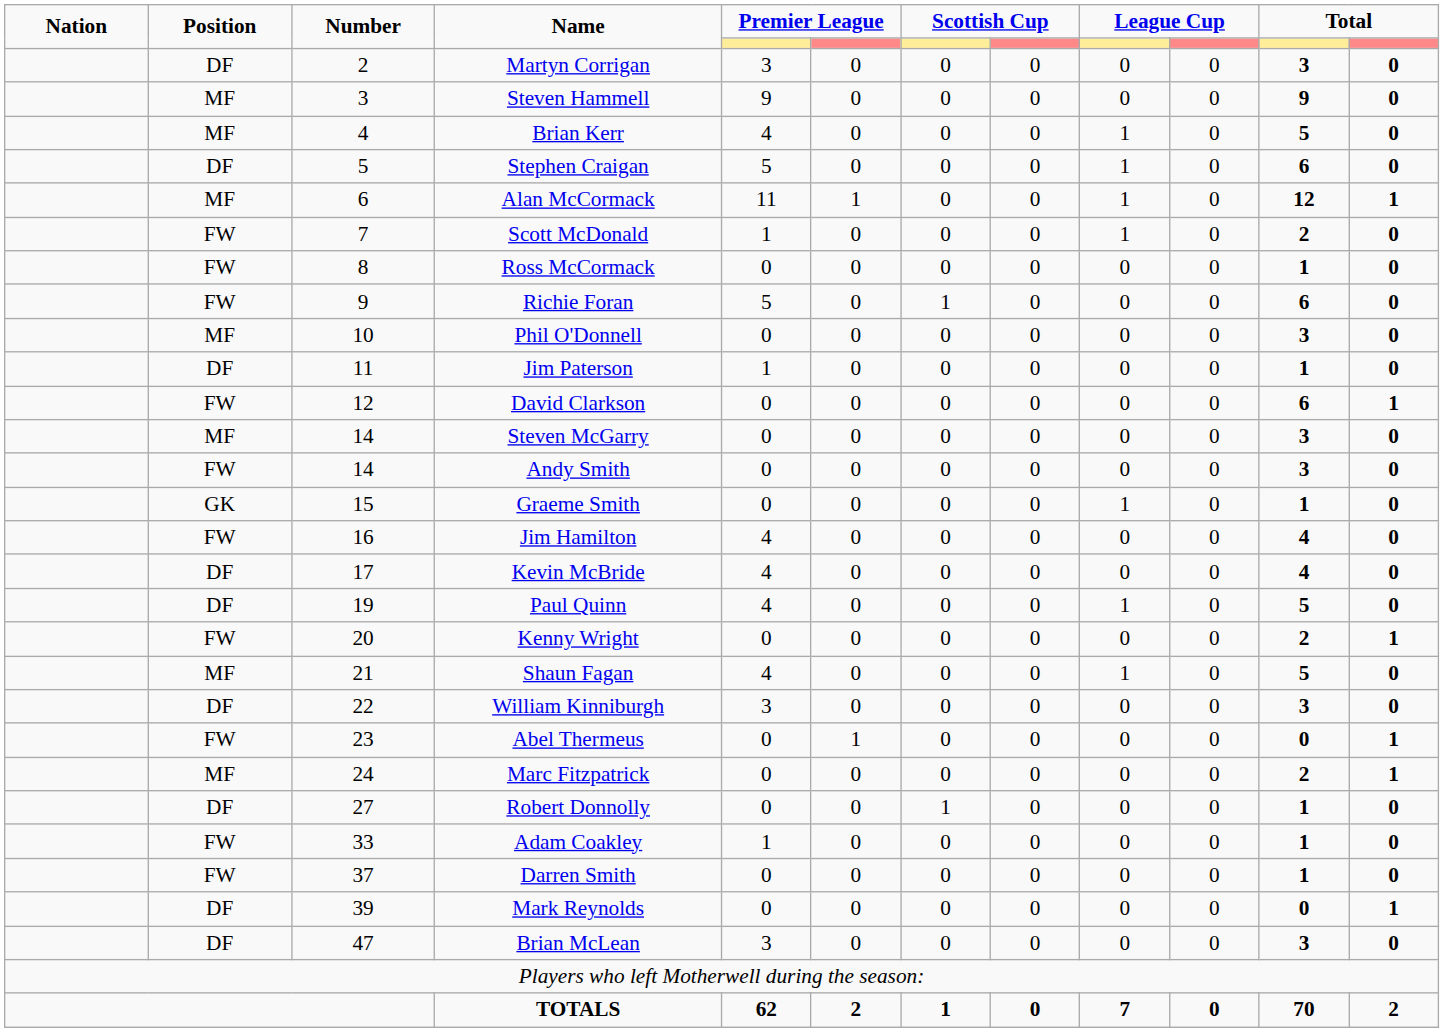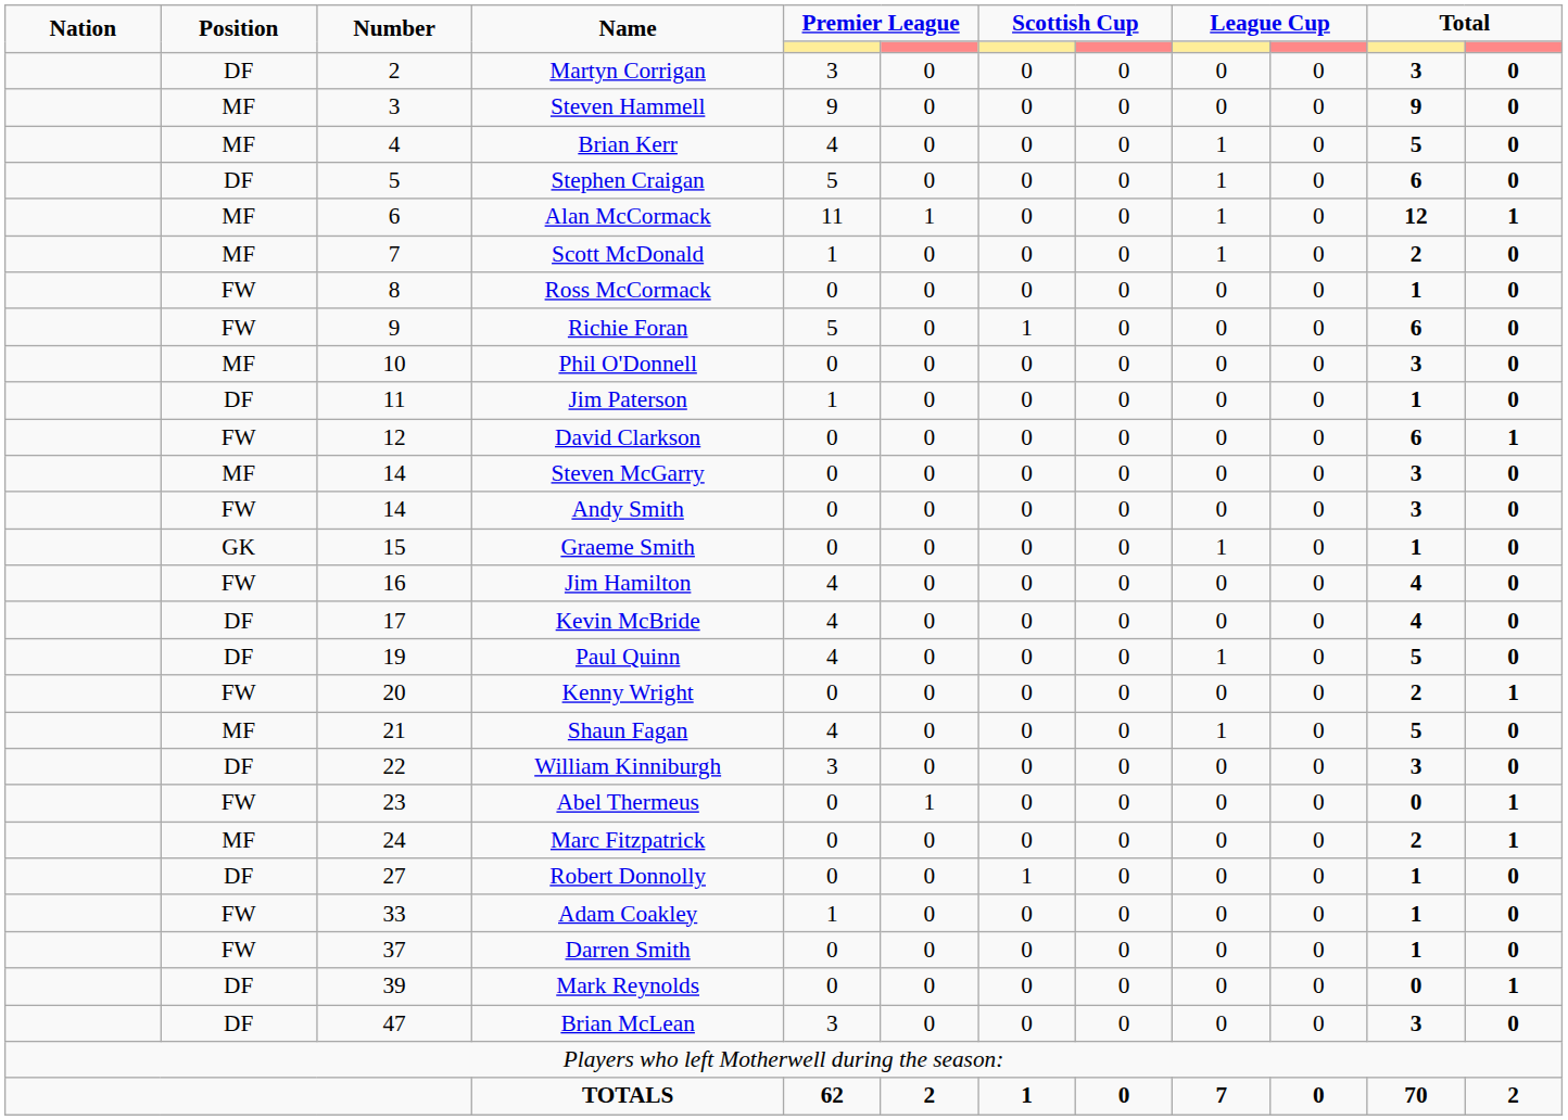 <table class="wikitable" style="font-size: 100%; text-align: center;">
 <tr>
 <td rowspan="2" width="10%" align="center"><strong>Nation</strong></td>
 <td rowspan="2" width="10%" align="center"><strong>Position</strong></td>
 <td rowspan="2" width="10%" align="center"><strong>Number</strong></td>
 <td rowspan="2" width="20%" align="center"><strong>Name</strong></td>
 <td colspan="2" align="center"><strong><a href='#'>Premier League</a></strong></td>
 <td colspan="2" align="center"><strong><a href='#'>Scottish Cup</a></strong></td>
 <td colspan="2" align="center"><strong><a href='#'>League Cup</a></strong></td>
 <td colspan="2" align="center"><strong>Total </strong></td>
 </tr>
 <tr>
 <th width=60 style="background: #FFEE99"></th>
 <th width=60 style="background: #FF8888"></th>
 <th width=60 style="background: #FFEE99"></th>
 <th width=60 style="background: #FF8888"></th>
 <th width=60 style="background: #FFEE99"></th>
 <th width=60 style="background: #FF8888"></th>
 <th width=60 style="background: #FFEE99"></th>
 <th width=60 style="background: #FF8888"></th>
 </tr>
 <tr>
 <td></td>
 <td>DF</td>
 <td>2</td>
 <td><a href='#'>Martyn Corrigan</a></td>
 <td>3</td>
 <td>0</td>
 <td>0</td>
 <td>0</td>
 <td>0</td>
 <td>0</td>
 <td><strong>3</strong></td>
 <td><strong>0</strong></td>
 </tr>
 <tr>
 <td></td>
 <td>MF</td>
 <td>3</td>
 <td><a href='#'>Steven Hammell</a></td>
 <td>9</td>
 <td>0</td>
 <td>0</td>
 <td>0</td>
 <td>0</td>
 <td>0</td>
 <td><strong>9</strong></td>
 <td><strong>0</strong></td>
 </tr>
 <tr>
 <td></td>
 <td>MF</td>
 <td>4</td>
 <td><a href='#'>Brian Kerr</a></td>
 <td>4</td>
 <td>0</td>
 <td>0</td>
 <td>0</td>
 <td>1</td>
 <td>0</td>
 <td><strong>5</strong></td>
 <td><strong>0</strong></td>
 </tr>
 <tr>
 <td></td>
 <td>DF</td>
 <td>5</td>
 <td><a href='#'>Stephen Craigan</a></td>
 <td>5</td>
 <td>0</td>
 <td>0</td>
 <td>0</td>
 <td>1</td>
 <td>0</td>
 <td><strong>6</strong></td>
 <td><strong>0</strong></td>
 </tr>
 <tr>
 <td></td>
 <td>MF</td>
 <td>6</td>
 <td><a href='#'>Alan McCormack</a></td>
 <td>11</td>
 <td>1</td>
 <td>0</td>
 <td>0</td>
 <td>1</td>
 <td>0</td>
 <td><strong>12</strong></td>
 <td><strong>1</strong></td>
 </tr>
 <tr>
 <td></td>
-<td>FW</td>
+<td>MF</td>
 <td>7</td>
 <td><a href='#'>Scott McDonald</a></td>
 <td>1</td>
 <td>0</td>
 <td>0</td>
 <td>0</td>
 <td>1</td>
 <td>0</td>
 <td><strong>2</strong></td>
 <td><strong>0</strong></td>
 </tr>
 <tr>
 <td></td>
 <td>FW</td>
 <td>8</td>
 <td><a href='#'>Ross McCormack</a></td>
 <td>0</td>
 <td>0</td>
 <td>0</td>
 <td>0</td>
 <td>0</td>
 <td>0</td>
 <td><strong>1</strong></td>
 <td><strong>0</strong></td>
 </tr>
 <tr>
 <td></td>
 <td>FW</td>
 <td>9</td>
 <td><a href='#'>Richie Foran</a></td>
 <td>5</td>
 <td>0</td>
 <td>1</td>
 <td>0</td>
 <td>0</td>
 <td>0</td>
 <td><strong>6</strong></td>
 <td><strong>0</strong></td>
 </tr>
 <tr>
 <td></td>
 <td>MF</td>
 <td>10</td>
 <td><a href='#'>Phil O'Donnell</a></td>
 <td>0</td>
 <td>0</td>
 <td>0</td>
 <td>0</td>
 <td>0</td>
 <td>0</td>
 <td><strong>3</strong></td>
 <td><strong>0</strong></td>
 </tr>
 <tr>
 <td></td>
 <td>DF</td>
 <td>11</td>
 <td><a href='#'>Jim Paterson</a></td>
 <td>1</td>
 <td>0</td>
 <td>0</td>
 <td>0</td>
 <td>0</td>
 <td>0</td>
 <td><strong>1</strong></td>
 <td><strong>0</strong></td>
 </tr>
 <tr>
 <td></td>
 <td>FW</td>
 <td>12</td>
 <td><a href='#'>David Clarkson</a></td>
 <td>0</td>
 <td>0</td>
 <td>0</td>
 <td>0</td>
 <td>0</td>
 <td>0</td>
 <td><strong>6</strong></td>
 <td><strong>1</strong></td>
 </tr>
 <tr>
 <td></td>
 <td>MF</td>
 <td>14</td>
 <td><a href='#'>Steven McGarry</a></td>
 <td>0</td>
 <td>0</td>
 <td>0</td>
 <td>0</td>
 <td>0</td>
 <td>0</td>
 <td><strong>3</strong></td>
 <td><strong>0</strong></td>
 </tr>
 <tr>
 <td></td>
 <td>FW</td>
 <td>14</td>
 <td><a href='#'>Andy Smith</a></td>
 <td>0</td>
 <td>0</td>
 <td>0</td>
 <td>0</td>
 <td>0</td>
 <td>0</td>
 <td><strong>3</strong></td>
 <td><strong>0</strong></td>
 </tr>
 <tr>
 <td></td>
 <td>GK</td>
 <td>15</td>
 <td><a href='#'>Graeme Smith</a></td>
 <td>0</td>
 <td>0</td>
 <td>0</td>
 <td>0</td>
 <td>1</td>
 <td>0</td>
 <td><strong>1</strong></td>
 <td><strong>0</strong></td>
 </tr>
 <tr>
 <td></td>
 <td>FW</td>
 <td>16</td>
 <td><a href='#'>Jim Hamilton</a></td>
 <td>4</td>
 <td>0</td>
 <td>0</td>
 <td>0</td>
 <td>0</td>
 <td>0</td>
 <td><strong>4</strong></td>
 <td><strong>0</strong></td>
 </tr>
 <tr>
 <td></td>
 <td>DF</td>
 <td>17</td>
 <td><a href='#'>Kevin McBride</a></td>
 <td>4</td>
 <td>0</td>
 <td>0</td>
 <td>0</td>
 <td>0</td>
 <td>0</td>
 <td><strong>4</strong></td>
 <td><strong>0</strong></td>
 </tr>
 <tr>
 <td></td>
 <td>DF</td>
 <td>19</td>
 <td><a href='#'>Paul Quinn</a></td>
 <td>4</td>
 <td>0</td>
 <td>0</td>
 <td>0</td>
 <td>1</td>
 <td>0</td>
 <td><strong>5</strong></td>
 <td><strong>0</strong></td>
 </tr>
 <tr>
 <td></td>
 <td>FW</td>
 <td>20</td>
 <td><a href='#'>Kenny Wright</a></td>
 <td>0</td>
 <td>0</td>
 <td>0</td>
 <td>0</td>
 <td>0</td>
 <td>0</td>
 <td><strong>2</strong></td>
 <td><strong>1</strong></td>
 </tr>
 <tr>
 <td></td>
 <td>MF</td>
 <td>21</td>
 <td><a href='#'>Shaun Fagan</a></td>
 <td>4</td>
 <td>0</td>
 <td>0</td>
 <td>0</td>
 <td>1</td>
 <td>0</td>
 <td><strong>5</strong></td>
 <td><strong>0</strong></td>
 </tr>
 <tr>
 <td></td>
 <td>DF</td>
 <td>22</td>
 <td><a href='#'>William Kinniburgh</a></td>
 <td>3</td>
 <td>0</td>
 <td>0</td>
 <td>0</td>
 <td>0</td>
 <td>0</td>
 <td><strong>3</strong></td>
 <td><strong>0</strong></td>
 </tr>
 <tr>
 <td></td>
 <td>FW</td>
 <td>23</td>
 <td><a href='#'>Abel Thermeus</a></td>
 <td>0</td>
 <td>1</td>
 <td>0</td>
 <td>0</td>
 <td>0</td>
 <td>0</td>
 <td><strong>0</strong></td>
 <td><strong>1</strong></td>
 </tr>
 <tr>
 <td></td>
 <td>MF</td>
 <td>24</td>
 <td><a href='#'>Marc Fitzpatrick</a></td>
 <td>0</td>
 <td>0</td>
 <td>0</td>
 <td>0</td>
 <td>0</td>
 <td>0</td>
 <td><strong>2</strong></td>
 <td><strong>1</strong></td>
 </tr>
 <tr>
 <td></td>
 <td>DF</td>
 <td>27</td>
 <td><a href='#'>Robert Donnolly</a></td>
 <td>0</td>
 <td>0</td>
 <td>1</td>
 <td>0</td>
 <td>0</td>
 <td>0</td>
 <td><strong>1</strong></td>
 <td><strong>0</strong></td>
 </tr>
 <tr>
 <td></td>
 <td>FW</td>
 <td>33</td>
 <td><a href='#'>Adam Coakley</a></td>
 <td>1</td>
 <td>0</td>
 <td>0</td>
 <td>0</td>
 <td>0</td>
 <td>0</td>
 <td><strong>1</strong></td>
 <td><strong>0</strong></td>
 </tr>
 <tr>
 <td></td>
 <td>FW</td>
 <td>37</td>
 <td><a href='#'>Darren Smith</a></td>
 <td>0</td>
 <td>0</td>
 <td>0</td>
 <td>0</td>
 <td>0</td>
 <td>0</td>
 <td><strong>1</strong></td>
 <td><strong>0</strong></td>
 </tr>
 <tr>
 <td></td>
 <td>DF</td>
 <td>39</td>
 <td><a href='#'>Mark Reynolds</a></td>
 <td>0</td>
 <td>0</td>
 <td>0</td>
 <td>0</td>
 <td>0</td>
 <td>0</td>
 <td><strong>0</strong></td>
 <td><strong>1</strong></td>
 </tr>
 <tr>
 <td></td>
 <td>DF</td>
 <td>47</td>
 <td><a href='#'>Brian McLean</a></td>
 <td>3</td>
 <td>0</td>
 <td>0</td>
 <td>0</td>
 <td>0</td>
 <td>0</td>
 <td><strong>3</strong></td>
 <td><strong>0</strong></td>
 </tr>
 <tr>
 <td colspan="14"><em>Players who left Motherwell during the season:</em></td>
 </tr>
 <tr>
 <td colspan="3"></td>
 <td><strong>TOTALS</strong></td>
 <td><strong>62</strong></td>
 <td><strong>2</strong></td>
 <td><strong>1</strong></td>
 <td><strong>0</strong></td>
 <td><strong>7</strong></td>
 <td><strong>0</strong></td>
 <td><strong>70</strong></td>
 <td><strong>2</strong></td>
 </tr>
 <tr>
 </tr>
 </table>
